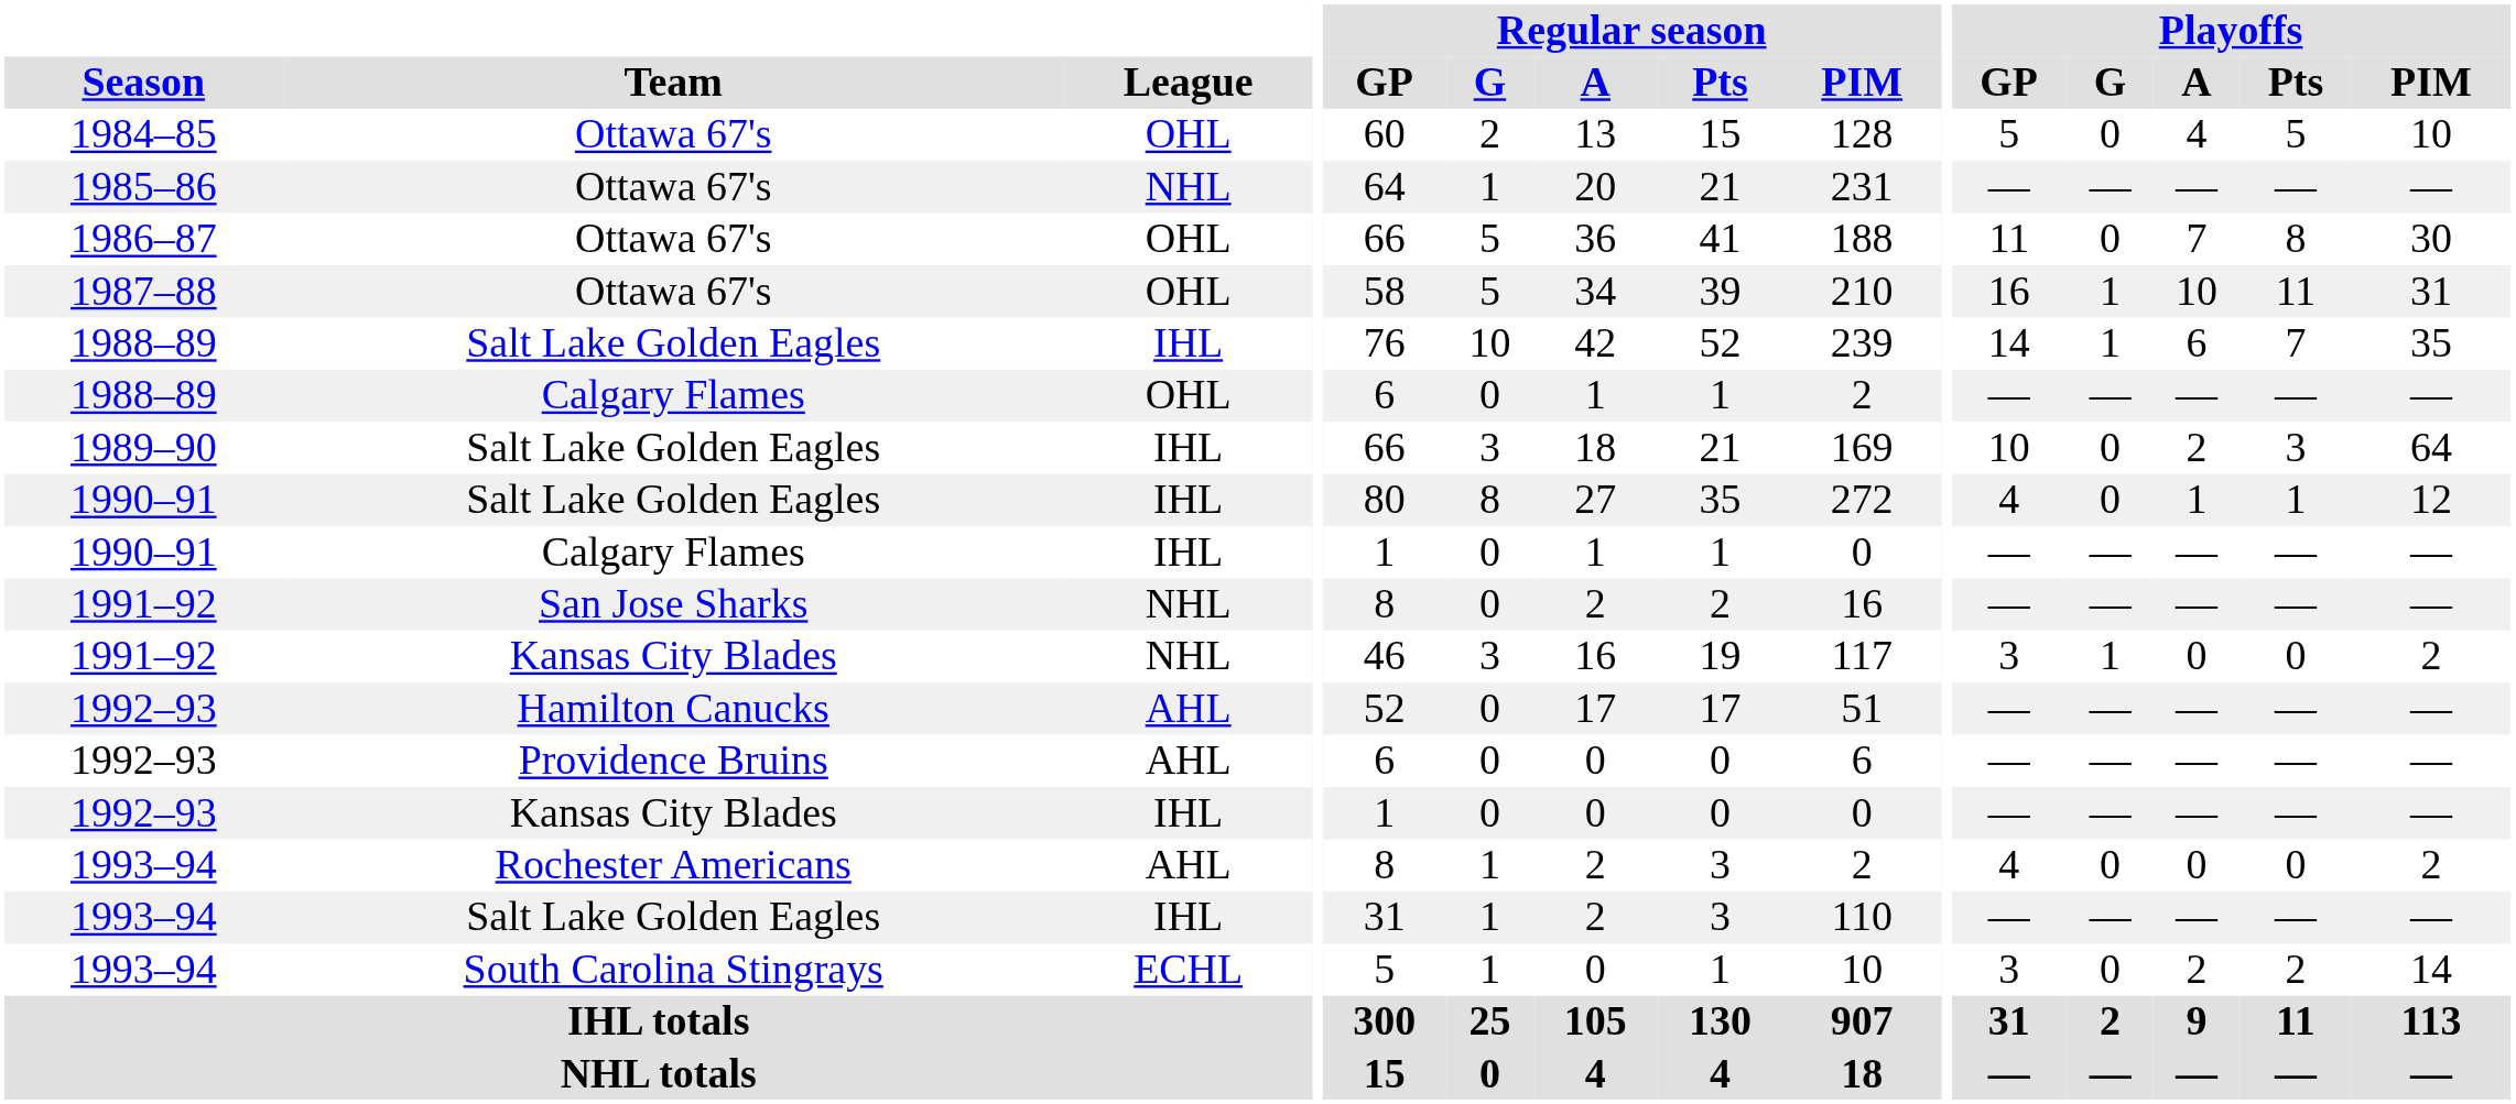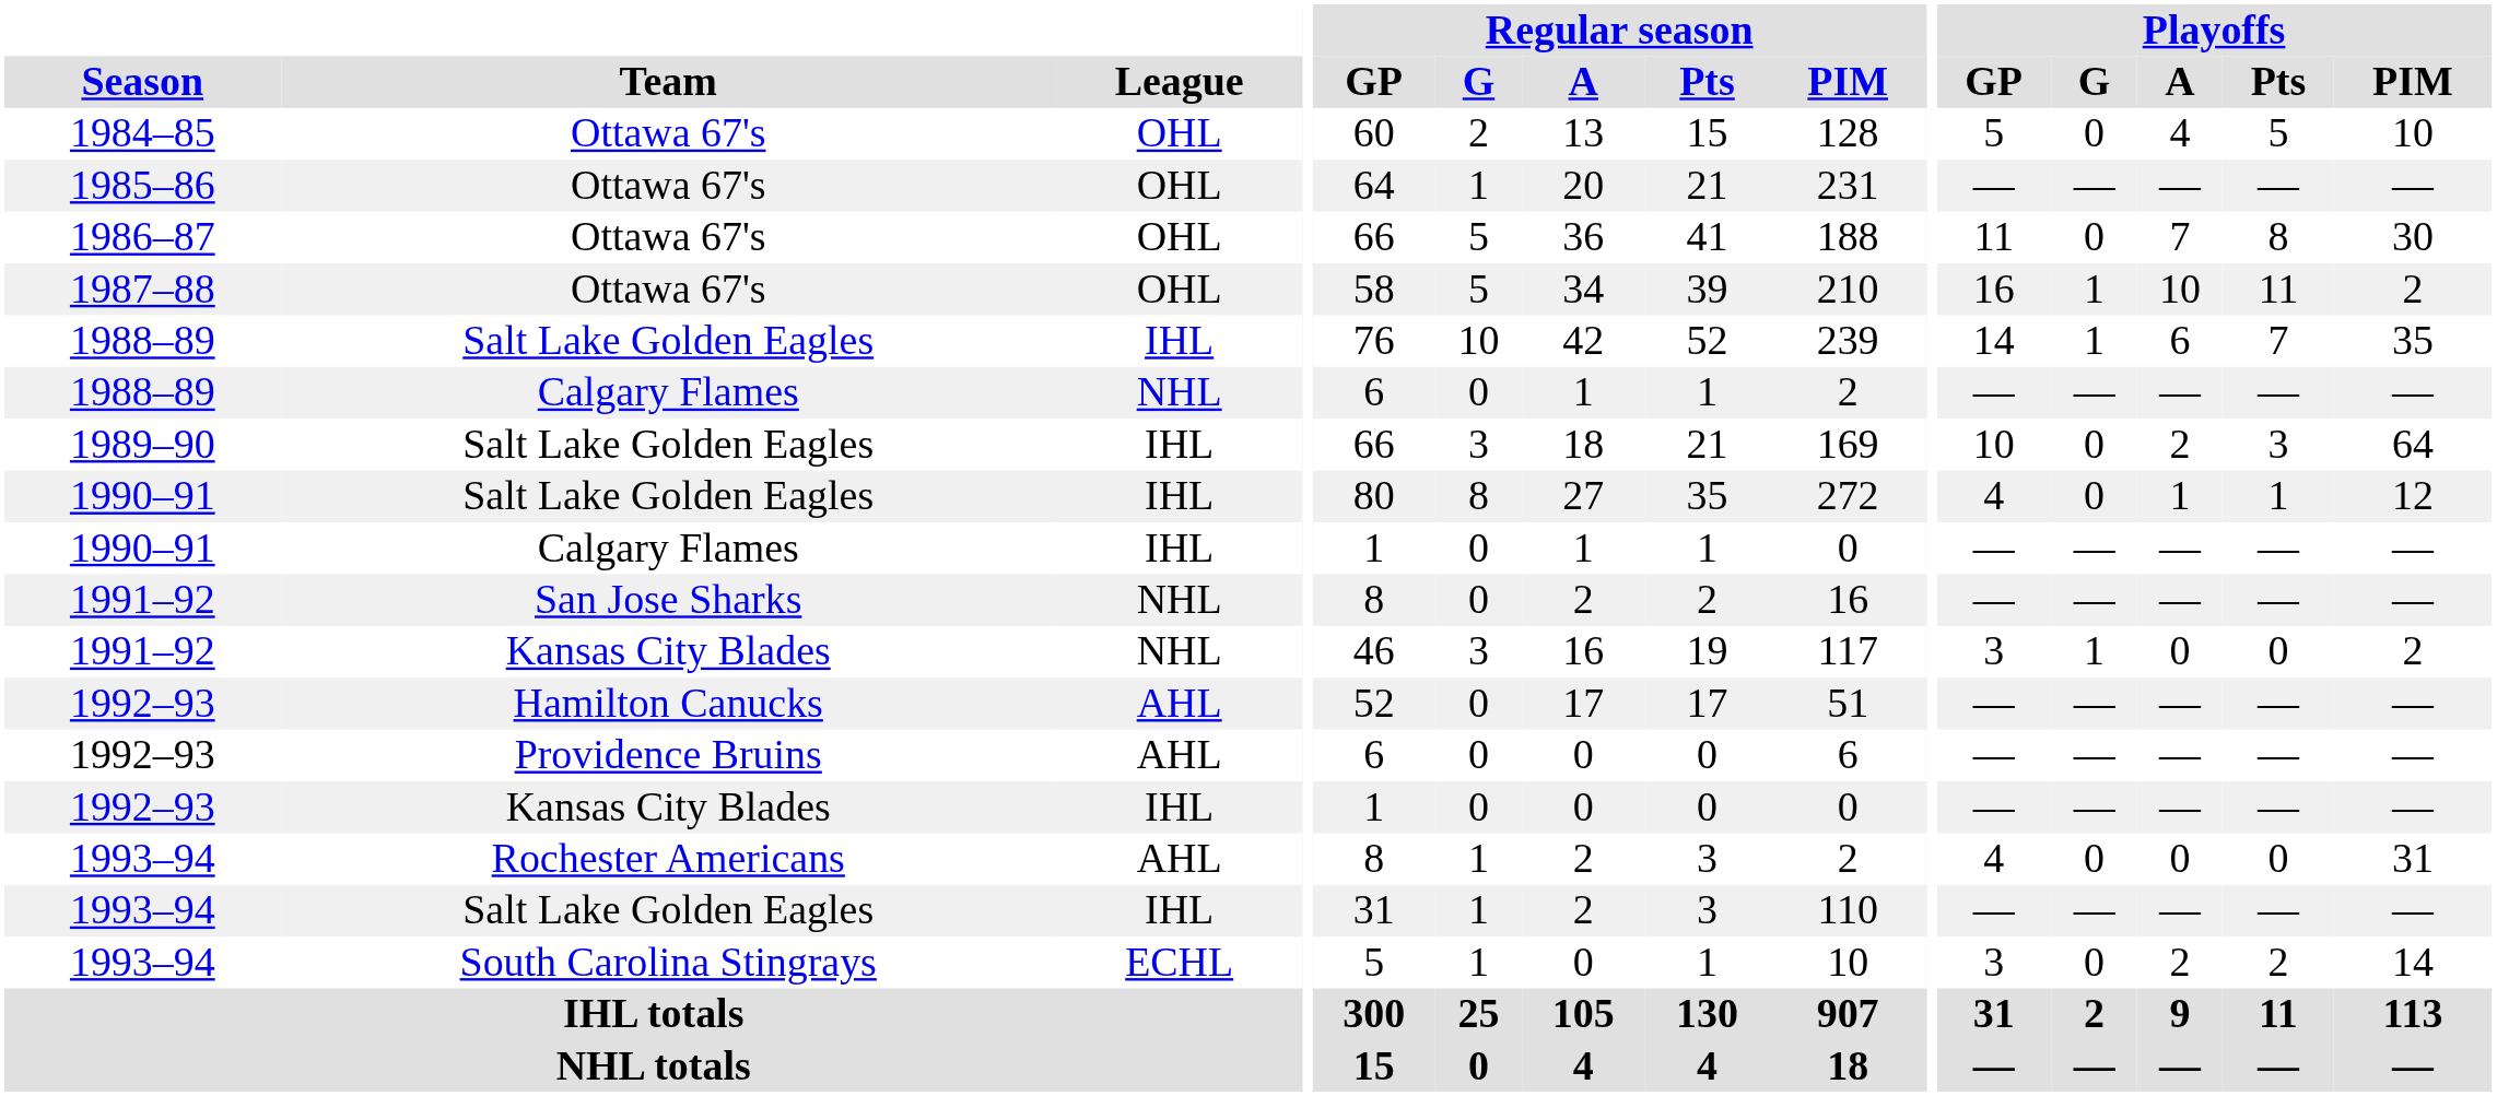 <table border="0" cellpadding="1" cellspacing="0" style="text-align:center; width:60em">
 <tr bgcolor="#e0e0e0">
 <th colspan="3" bgcolor="#ffffff"></th>
 <th rowspan="100" bgcolor="#ffffff"></th>
 <th colspan="5"><a href='#'>Regular season</a></th>
 <th rowspan="100" bgcolor="#ffffff"></th>
 <th colspan="5"><a href='#'>Playoffs</a></th>
 </tr>
 <tr bgcolor="#e0e0e0">
 <th><a href='#'>Season</a></th>
 <th>Team</th>
 <th>League</th>
 <th>GP</th>
 <th><a href='#'>G</a></th>
 <th><a href='#'>A</a></th>
 <th><a href='#'>Pts</a></th>
 <th><a href='#'>PIM</a></th>
 <th>GP</th>
 <th>G</th>
 <th>A</th>
 <th>Pts</th>
 <th>PIM</th>
 </tr>
 <tr>
 <td><a href='#'>1984–85</a></td>
 <td><a href='#'>Ottawa 67's</a></td>
 <td><a href='#'>OHL</a></td>
 <td>60</td>
 <td>2</td>
 <td>13</td>
 <td>15</td>
 <td>128</td>
 <td>5</td>
 <td>0</td>
 <td>4</td>
 <td>5</td>
 <td>10</td>
 </tr>
 <tr bgcolor="#f0f0f0">
 <td><a href='#'>1985–86</a></td>
 <td>Ottawa 67's</td>
-<td><a href='#'>NHL</a></td>
+<td>OHL</td>
 <td>64</td>
 <td>1</td>
 <td>20</td>
 <td>21</td>
 <td>231</td>
 <td>—</td>
 <td>—</td>
 <td>—</td>
 <td>—</td>
 <td>—</td>
 </tr>
 <tr>
 <td><a href='#'>1986–87</a></td>
 <td>Ottawa 67's</td>
 <td>OHL</td>
 <td>66</td>
 <td>5</td>
 <td>36</td>
 <td>41</td>
 <td>188</td>
 <td>11</td>
 <td>0</td>
 <td>7</td>
 <td>8</td>
 <td>30</td>
 </tr>
 <tr bgcolor="#f0f0f0">
 <td><a href='#'>1987–88</a></td>
 <td>Ottawa 67's</td>
 <td>OHL</td>
 <td>58</td>
 <td>5</td>
 <td>34</td>
 <td>39</td>
 <td>210</td>
 <td>16</td>
 <td>1</td>
 <td>10</td>
 <td>11</td>
-<td>31</td>
+<td>2</td>
 </tr>
 <tr>
 <td><a href='#'>1988–89</a></td>
 <td><a href='#'>Salt Lake Golden Eagles</a></td>
 <td><a href='#'>IHL</a></td>
 <td>76</td>
 <td>10</td>
 <td>42</td>
 <td>52</td>
 <td>239</td>
 <td>14</td>
 <td>1</td>
 <td>6</td>
 <td>7</td>
 <td>35</td>
 </tr>
 <tr bgcolor="#f0f0f0">
 <td><a href='#'>1988–89</a></td>
 <td><a href='#'>Calgary Flames</a></td>
-<td>OHL</td>
+<td><a href='#'>NHL</a></td>
 <td>6</td>
 <td>0</td>
 <td>1</td>
 <td>1</td>
 <td>2</td>
 <td>—</td>
 <td>—</td>
 <td>—</td>
 <td>—</td>
 <td>—</td>
 </tr>
 <tr>
 <td><a href='#'>1989–90</a></td>
 <td>Salt Lake Golden Eagles</td>
 <td>IHL</td>
 <td>66</td>
 <td>3</td>
 <td>18</td>
 <td>21</td>
 <td>169</td>
 <td>10</td>
 <td>0</td>
 <td>2</td>
 <td>3</td>
 <td>64</td>
 </tr>
 <tr bgcolor="#f0f0f0">
 <td><a href='#'>1990–91</a></td>
 <td>Salt Lake Golden Eagles</td>
 <td>IHL</td>
 <td>80</td>
 <td>8</td>
 <td>27</td>
 <td>35</td>
 <td>272</td>
 <td>4</td>
 <td>0</td>
 <td>1</td>
 <td>1</td>
 <td>12</td>
 </tr>
 <tr>
 <td><a href='#'>1990–91</a></td>
 <td>Calgary Flames</td>
 <td>IHL</td>
 <td>1</td>
 <td>0</td>
 <td>1</td>
 <td>1</td>
 <td>0</td>
 <td>—</td>
 <td>—</td>
 <td>—</td>
 <td>—</td>
 <td>—</td>
 </tr>
 <tr bgcolor="#f0f0f0">
 <td><a href='#'>1991–92</a></td>
 <td><a href='#'>San Jose Sharks</a></td>
 <td>NHL</td>
 <td>8</td>
 <td>0</td>
 <td>2</td>
 <td>2</td>
 <td>16</td>
 <td>—</td>
 <td>—</td>
 <td>—</td>
 <td>—</td>
 <td>—</td>
 </tr>
 <tr>
 <td><a href='#'>1991–92</a></td>
 <td><a href='#'>Kansas City Blades</a></td>
 <td>NHL</td>
 <td>46</td>
 <td>3</td>
 <td>16</td>
 <td>19</td>
 <td>117</td>
 <td>3</td>
 <td>1</td>
 <td>0</td>
 <td>0</td>
 <td>2</td>
 </tr>
 <tr bgcolor="#f0f0f0">
 <td><a href='#'>1992–93</a></td>
 <td><a href='#'>Hamilton Canucks</a></td>
 <td><a href='#'>AHL</a></td>
 <td>52</td>
 <td>0</td>
 <td>17</td>
 <td>17</td>
 <td>51</td>
 <td>—</td>
 <td>—</td>
 <td>—</td>
 <td>—</td>
 <td>—</td>
 </tr>
 <tr>
 <td>1992–93</td>
 <td><a href='#'>Providence Bruins</a></td>
 <td>AHL</td>
 <td>6</td>
 <td>0</td>
 <td>0</td>
 <td>0</td>
 <td>6</td>
 <td>—</td>
 <td>—</td>
 <td>—</td>
 <td>—</td>
 <td>—</td>
 </tr>
 <tr bgcolor="#f0f0f0">
 <td><a href='#'>1992–93</a></td>
 <td>Kansas City Blades</td>
 <td>IHL</td>
 <td>1</td>
 <td>0</td>
 <td>0</td>
 <td>0</td>
 <td>0</td>
 <td>—</td>
 <td>—</td>
 <td>—</td>
 <td>—</td>
 <td>—</td>
 </tr>
 <tr>
 <td><a href='#'>1993–94</a></td>
 <td><a href='#'>Rochester Americans</a></td>
 <td>AHL</td>
 <td>8</td>
 <td>1</td>
 <td>2</td>
 <td>3</td>
 <td>2</td>
 <td>4</td>
 <td>0</td>
 <td>0</td>
 <td>0</td>
-<td>2</td>
+<td>31</td>
 </tr>
 <tr bgcolor="#f0f0f0">
 <td><a href='#'>1993–94</a></td>
 <td>Salt Lake Golden Eagles</td>
 <td>IHL</td>
 <td>31</td>
 <td>1</td>
 <td>2</td>
 <td>3</td>
 <td>110</td>
 <td>—</td>
 <td>—</td>
 <td>—</td>
 <td>—</td>
 <td>—</td>
 </tr>
 <tr>
 <td><a href='#'>1993–94</a></td>
 <td><a href='#'>South Carolina Stingrays</a></td>
 <td><a href='#'>ECHL</a></td>
 <td>5</td>
 <td>1</td>
 <td>0</td>
 <td>1</td>
 <td>10</td>
 <td>3</td>
 <td>0</td>
 <td>2</td>
 <td>2</td>
 <td>14</td>
 </tr>
 <tr bgcolor="#e0e0e0">
 <th colspan="3">IHL totals</th>
 <th>300</th>
 <th>25</th>
 <th>105</th>
 <th>130</th>
 <th>907</th>
 <th>31</th>
 <th>2</th>
 <th>9</th>
 <th>11</th>
 <th>113</th>
 </tr>
 <tr bgcolor="#e0e0e0">
 <th colspan="3">NHL totals</th>
 <th>15</th>
 <th>0</th>
 <th>4</th>
 <th>4</th>
 <th>18</th>
 <th>—</th>
 <th>—</th>
 <th>—</th>
 <th>—</th>
 <th>—</th>
 </tr>
 </table>
